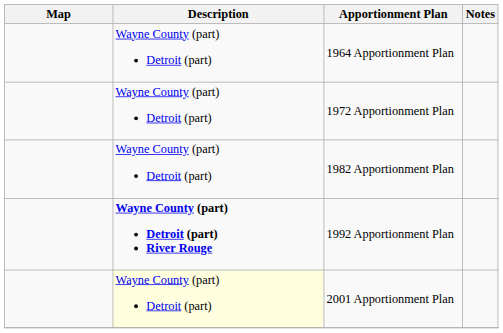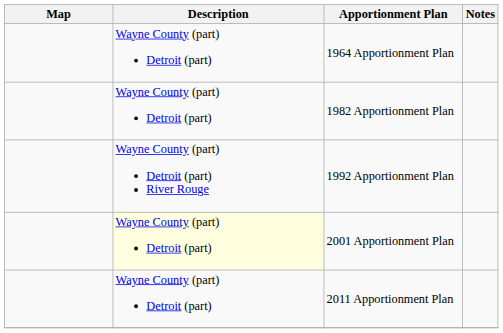 <table class="wikitable sortable">
 <tr>
 <th style="width:100pt;">Map</th>
 <th style="width:200pt;">Description</th>
 <th style="width:130pt;">Apportionment Plan</th>
 <th style="width:15pt;">Notes</th>
 </tr>
 <tr>
 <td></td>
 <td><a href='#'>Wayne County</a> (part)<br><ul><li><a href='#'>Detroit</a> (part)</li></ul></td>
 <td>1964 Apportionment Plan</td>
 <td></td>
 </tr>
 <tr>
 <td></td>
 <td><a href='#'>Wayne County</a> (part)<br><ul><li><a href='#'>Detroit</a> (part)</li></ul></td>
-<td>1972 Apportionment Plan</td>
-<td></td>
-</tr>
-<tr>
-<td></td>
-<td><a href='#'>Wayne County</a> (part)<br><ul><li><a href='#'>Detroit</a> (part)</li></ul></td>
 <td>1982 Apportionment Plan</td>
 <td></td>
 </tr>
 <tr>
 <td></td>
-<td><strong><a href='#'>Wayne County</a> (part)<br><ul><li><a href='#'>Detroit</a> (part)</li><li><a href='#'>River Rouge</a></li></ul></strong></td>
+<td><a href='#'>Wayne County</a> (part)<br><ul><li><a href='#'>Detroit</a> (part)</li><li><a href='#'>River Rouge</a></li></ul></td>
 <td>1992 Apportionment Plan</td>
 <td></td>
 </tr>
 <tr>
 <td></td>
 <td style="background: lightyellow;"><a href='#'>Wayne County</a> (part)<br><ul><li><a href='#'>Detroit</a> (part)</li></ul></td>
 <td>2001 Apportionment Plan</td>
 <td></td>
 </tr>
 <tr>
+<td></td>
+<td><a href='#'>Wayne County</a> (part)<br><ul><li><a href='#'>Detroit</a> (part)</li></ul></td>
+<td>2011 Apportionment Plan</td>
+<td></td>
+</tr>
+<tr>
 </tr>
 </table>
